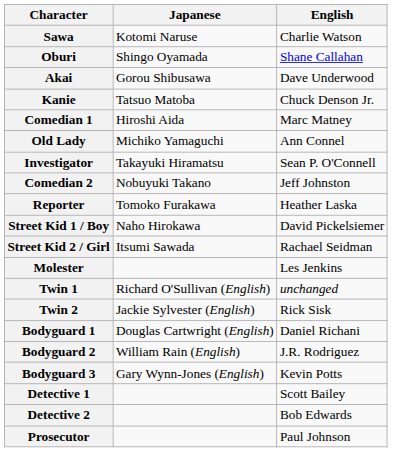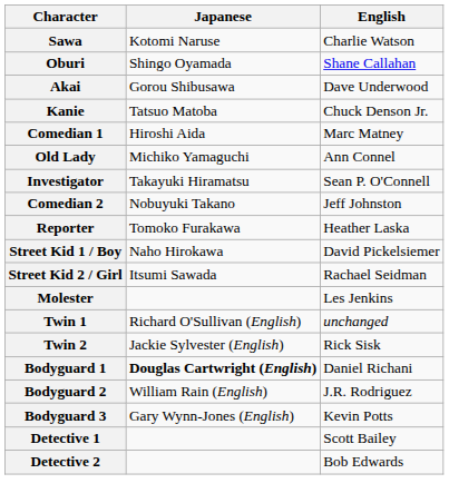 <table class="wikitable mw-collapsible">
 <tr>
 <th>Character</th>
 <th>Japanese</th>
 <th>English</th>
 </tr>
 <tr>
 <th>Sawa</th>
 <td>Kotomi Naruse</td>
 <td>Charlie Watson</td>
 </tr>
 <tr>
 <th>Oburi</th>
 <td>Shingo Oyamada</td>
 <td><a href='#'>Shane Callahan</a></td>
 </tr>
 <tr>
 <th>Akai</th>
 <td>Gorou Shibusawa</td>
 <td>Dave Underwood</td>
 </tr>
 <tr>
 <th>Kanie</th>
 <td>Tatsuo Matoba</td>
 <td>Chuck Denson Jr.</td>
 </tr>
 <tr>
 <th>Comedian 1</th>
 <td>Hiroshi Aida</td>
 <td>Marc Matney</td>
 </tr>
 <tr>
 <th>Old Lady</th>
 <td>Michiko Yamaguchi</td>
 <td>Ann Connel</td>
 </tr>
 <tr>
 <th>Investigator</th>
 <td>Takayuki Hiramatsu</td>
 <td>Sean P. O'Connell</td>
 </tr>
 <tr>
 <th>Comedian 2</th>
 <td>Nobuyuki Takano</td>
 <td>Jeff Johnston</td>
 </tr>
 <tr>
 <th>Reporter</th>
 <td>Tomoko Furakawa</td>
 <td>Heather Laska</td>
 </tr>
 <tr>
 <th>Street Kid 1 / Boy</th>
 <td>Naho Hirokawa</td>
 <td>David Pickelsiemer</td>
 </tr>
 <tr>
 <th>Street Kid 2 / Girl</th>
 <td>Itsumi Sawada</td>
 <td>Rachael Seidman</td>
 </tr>
 <tr>
 <th>Molester</th>
 <td></td>
 <td>Les Jenkins</td>
 </tr>
 <tr>
 <th>Twin 1</th>
 <td>Richard O'Sullivan (<em>English</em>)</td>
 <td><em>unchanged</em></td>
 </tr>
 <tr>
 <th>Twin 2</th>
 <td>Jackie Sylvester (<em>English</em>)</td>
 <td>Rick Sisk</td>
 </tr>
 <tr>
 <th>Bodyguard 1</th>
-<td>Douglas Cartwright (<em>English</em>)</td>
+<td><strong>Douglas Cartwright (<em>English</em>)</strong></td>
 <td>Daniel Richani</td>
 </tr>
 <tr>
 <th>Bodyguard 2</th>
 <td>William Rain (<em>English</em>)</td>
 <td>J.R. Rodriguez</td>
 </tr>
 <tr>
 <th>Bodyguard 3</th>
 <td>Gary Wynn-Jones (<em>English</em>)</td>
 <td>Kevin Potts</td>
 </tr>
 <tr>
 <th>Detective 1</th>
 <td></td>
 <td>Scott Bailey</td>
 </tr>
 <tr>
 <th>Detective 2</th>
 <td></td>
 <td>Bob Edwards</td>
 </tr>
-<tr>
-<th>Prosecutor</th>
-<td></td>
-<td>Paul Johnson</td>
-</tr>
 </table>
